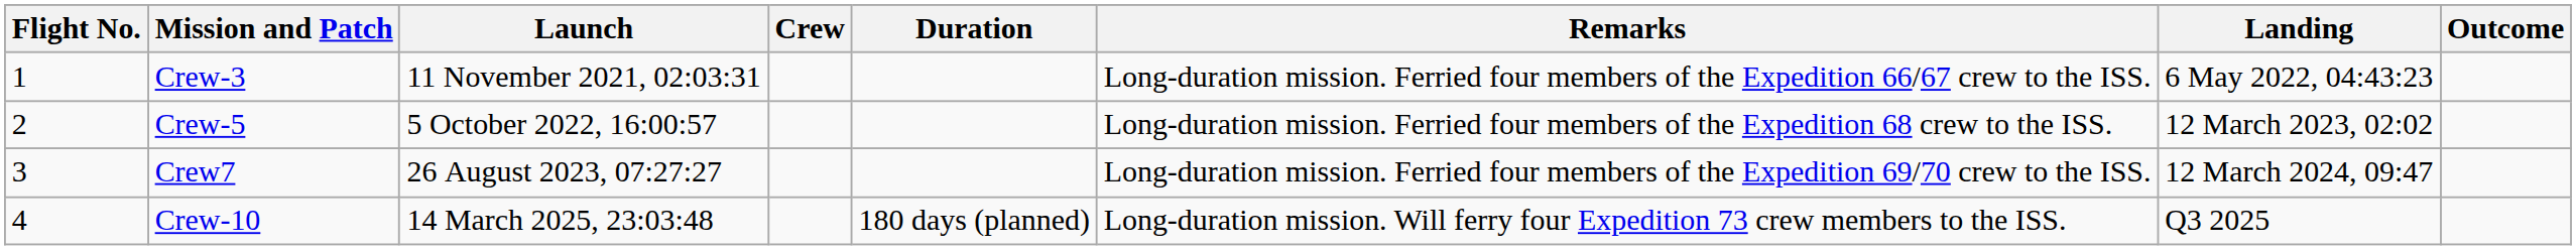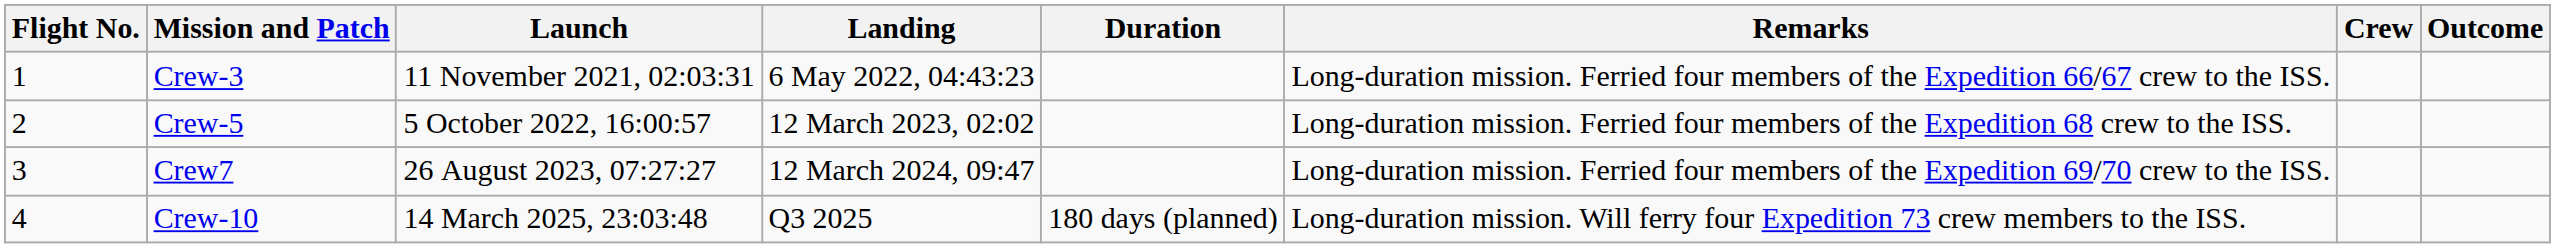 <table class="wikitable sticky-header" style="font-size:0.90">
 <tr>
 <th>Flight No.</th>
 <th>Mission and <a href='#'>Patch</a></th>
 <th>Launch</th>
-<th>Crew</th>
+<th>Landing</th>
 <th>Duration</th>
 <th>Remarks</th>
-<th>Landing</th>
+<th>Crew</th>
 <th>Outcome</th>
 </tr>
 <tr>
 <td>1</td>
 <td><a href='#'>Crew-3</a> </td>
 <td>11 November 2021, 02:03:31</td>
-<td></td>
+<td>6 May 2022, 04:43:23</td>
 <td></td>
 <td>Long-duration mission. Ferried four members of the <a href='#'>Expedition 66</a>/<a href='#'>67</a> crew to the ISS.</td>
-<td>6 May 2022, 04:43:23</td>
+<td></td>
 <td></td>
 </tr>
 <tr>
 <td>2</td>
 <td><a href='#'>Crew-5</a> </td>
 <td>5 October 2022, 16:00:57</td>
-<td></td>
+<td>12 March 2023, 02:02</td>
 <td></td>
 <td>Long-duration mission. Ferried four members of the <a href='#'>Expedition 68</a> crew to the ISS.</td>
-<td>12 March 2023, 02:02</td>
+<td></td>
 <td></td>
 </tr>
 <tr>
 <td>3</td>
 <td><a href='#'>Crew7</a> </td>
 <td>26 August 2023, 07:27:27</td>
-<td></td>
+<td>12 March 2024, 09:47</td>
 <td></td>
 <td>Long-duration mission. Ferried four members of the <a href='#'>Expedition 69</a>/<a href='#'>70</a> crew to the ISS.</td>
-<td>12 March 2024, 09:47</td>
+<td></td>
 <td></td>
 </tr>
 <tr>
 <td>4</td>
 <td><a href='#'>Crew-10</a> </td>
 <td>14 March 2025, 23:03:48</td>
-<td></td>
+<td>Q3 2025</td>
 <td>180 days (planned)</td>
 <td>Long-duration mission. Will ferry four <a href='#'>Expedition 73</a> crew members to the ISS.</td>
-<td>Q3 2025</td>
+<td></td>
 <td></td>
 </tr>
 </table>
